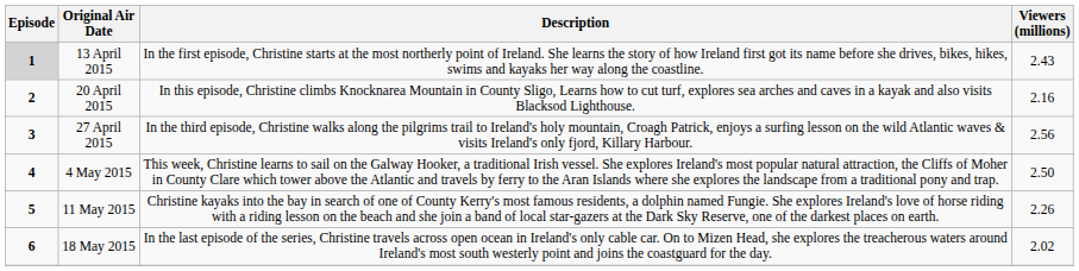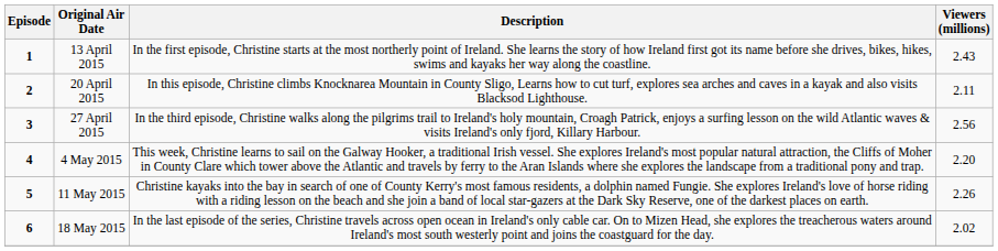 <table class="wikitable" style="text-align:center;">
 <tr>
 <th>Episode</th>
 <th>Original Air Date</th>
 <th>Description</th>
 <th>Viewers<br>(millions)</th>
 </tr>
 <tr>
-<td style="background: lightgrey;"><strong>1</strong></td>
+<td><strong>1</strong></td>
 <td>13 April 2015</td>
 <td>In the first episode, Christine starts at the most northerly point of Ireland. She learns the story of how Ireland first got its name before she drives, bikes, hikes, swims and kayaks her way along the coastline.</td>
 <td>2.43</td>
 </tr>
 <tr>
 <td><strong>2</strong></td>
 <td>20 April 2015</td>
 <td>In this episode, Christine climbs Knocknarea Mountain in County Sligo, Learns how to cut turf, explores sea arches and caves in a kayak and also visits Blacksod Lighthouse.</td>
-<td>2.16</td>
+<td>2.11</td>
 </tr>
 <tr>
 <td><strong>3</strong></td>
 <td>27 April 2015</td>
 <td>In the third episode, Christine walks along the pilgrims trail to Ireland's holy mountain, Croagh Patrick, enjoys a surfing lesson on the wild Atlantic waves & visits Ireland's only fjord, Killary Harbour.</td>
 <td>2.56</td>
 </tr>
 <tr>
 <td><strong>4</strong></td>
 <td>4 May 2015</td>
 <td>This week, Christine learns to sail on the Galway Hooker, a traditional Irish vessel. She explores Ireland's most popular natural attraction, the Cliffs of Moher in County Clare which tower above the Atlantic and travels by ferry to the Aran Islands where she explores the landscape from a traditional pony and trap.</td>
-<td>2.50</td>
+<td>2.20</td>
 </tr>
 <tr>
 <td><strong>5</strong></td>
 <td>11 May 2015</td>
 <td>Christine kayaks into the bay in search of one of County Kerry's most famous residents, a dolphin named Fungie. She explores Ireland's love of horse riding with a riding lesson on the beach and she join a band of local star-gazers at the Dark Sky Reserve, one of the darkest places on earth.</td>
 <td>2.26</td>
 </tr>
 <tr>
 <td><strong>6</strong></td>
 <td>18 May 2015</td>
 <td>In the last episode of the series, Christine travels across open ocean in Ireland's only cable car. On to Mizen Head, she explores the treacherous waters around Ireland's most south westerly point and joins the coastguard for the day.</td>
 <td>2.02</td>
 </tr>
 <tr>
 </tr>
 </table>
